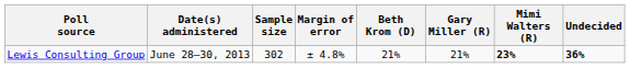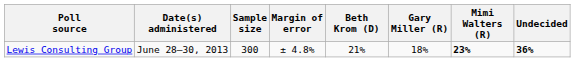 <table class="wikitable">
 <tr>
 <th>Poll<br>source</th>
 <th>Date(s)<br>administered</th>
 <th>Sample<br>size</th>
 <th>Margin of<br>error</th>
 <th style="width:80px;">Beth<br>Krom (D)</th>
 <th style="width:80px;">Gary<br>Miller (R)</th>
 <th style="width:80px;">Mimi<br>Walters (R)</th>
 <th>Undecided</th>
 </tr>
 <tr>
 <td><a href='#'>Lewis Consulting Group</a></td>
 <td align=center>June 28–30, 2013</td>
-<td align=center>302</td>
+<td align=center>300</td>
 <td align=center>± 4.8%</td>
 <td align=center>21%</td>
-<td align=center>21%</td>
+<td align=center>18%</td>
 <td><strong>23%</strong></td>
 <td><strong>36%</strong></td>
 </tr>
 </table>
